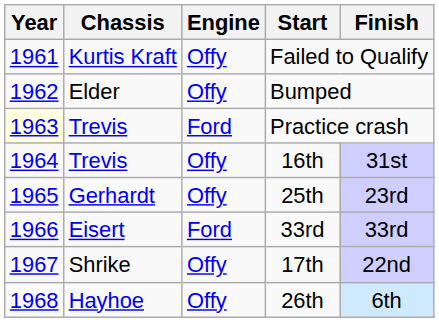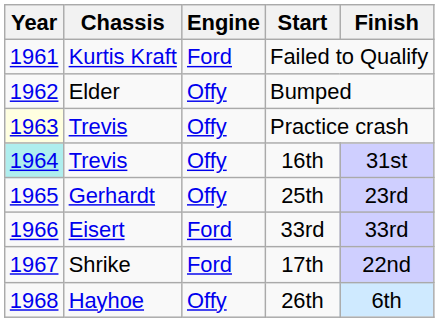 <table class="wikitable" style="font-size: 95%;">
 <tr>
 <th>Year</th>
 <th>Chassis</th>
 <th>Engine</th>
 <th>Start</th>
 <th>Finish</th>
 </tr>
 <tr>
 <td><a href='#'>1961</a></td>
 <td><a href='#'>Kurtis Kraft</a></td>
-<td><a href='#'>Offy</a></td>
+<td><a href='#'>Ford</a></td>
 <td colspan=2>Failed to Qualify</td>
 </tr>
 <tr>
 <td><a href='#'>1962</a></td>
 <td>Elder</td>
 <td><a href='#'>Offy</a></td>
 <td colspan=2>Bumped</td>
 </tr>
 <tr>
 <td style="background: lightyellow;"><a href='#'>1963</a></td>
 <td><a href='#'>Trevis</a></td>
-<td><a href='#'>Ford</a></td>
+<td><a href='#'>Offy</a></td>
 <td colspan=2>Practice crash</td>
 </tr>
 <tr>
-<td><a href='#'>1964</a></td>
+<td style="background: paleturquoise;"><a href='#'>1964</a></td>
 <td><a href='#'>Trevis</a></td>
 <td><a href='#'>Offy</a></td>
 <td align="center">16th</td>
 <td style="background:#CFCFFF;" align="center">31st</td>
 </tr>
 <tr>
 <td><a href='#'>1965</a></td>
 <td><a href='#'>Gerhardt</a></td>
 <td><a href='#'>Offy</a></td>
 <td align="center">25th</td>
 <td style="background:#CFCFFF;" align="center">23rd</td>
 </tr>
 <tr>
 <td><a href='#'>1966</a></td>
 <td><a href='#'>Eisert</a></td>
 <td><a href='#'>Ford</a></td>
 <td align="center">33rd</td>
 <td style="background:#CFCFFF;" align="center">33rd</td>
 </tr>
 <tr>
 <td><a href='#'>1967</a></td>
 <td>Shrike</td>
-<td><a href='#'>Offy</a></td>
+<td><a href='#'>Ford</a></td>
 <td align="center">17th</td>
 <td style="background:#CFCFFF;" align="center">22nd</td>
 </tr>
 <tr>
 <td><a href='#'>1968</a></td>
 <td><a href='#'>Hayhoe</a></td>
 <td><a href='#'>Offy</a></td>
 <td align="center">26th</td>
 <td style="background:#CFEAFF;" align="center">6th</td>
 </tr>
 </table>
